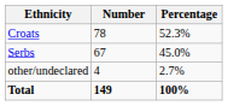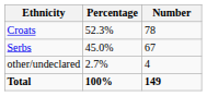 <table class="wikitable">
 <tr>
 <th width="100px">Ethnicity</th>
+<th width="80px">Percentage</th>
 <th width="80px">Number</th>
-<th width="80px">Percentage</th>
 </tr>
 <tr>
 <td><a href='#'>Croats</a></td>
+<td>52.3%</td>
 <td>78</td>
-<td>52.3%</td>
 </tr>
 <tr>
 <td><a href='#'>Serbs</a></td>
+<td>45.0%</td>
 <td>67</td>
-<td>45.0%</td>
 </tr>
 <tr>
 <td>other/undeclared</td>
+<td>2.7%</td>
 <td>4</td>
-<td>2.7%</td>
 </tr>
 <tr>
 <td><strong>Total</strong></td>
+<td><strong>100%</strong></td>
 <td><strong>149</strong></td>
-<td><strong>100%</strong></td>
 </tr>
 </table>
